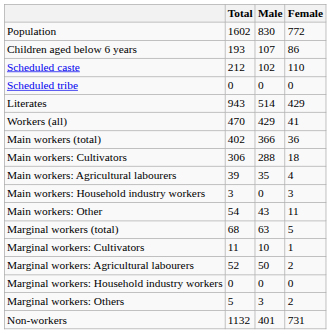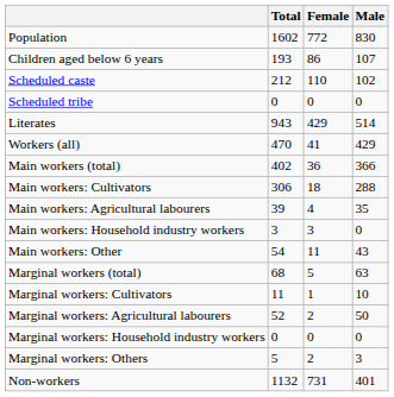 <table class="wikitable sortable">
 <tr>
 <th></th>
 <th>Total</th>
+<th>Female</th>
 <th>Male</th>
-<th>Female</th>
 </tr>
 <tr>
 <td>Population</td>
 <td>1602</td>
+<td>772</td>
 <td>830</td>
-<td>772</td>
 </tr>
 <tr>
 <td>Children aged below 6 years</td>
 <td>193</td>
+<td>86</td>
 <td>107</td>
-<td>86</td>
 </tr>
 <tr>
 <td><a href='#'>Scheduled caste</a></td>
 <td>212</td>
+<td>110</td>
 <td>102</td>
-<td>110</td>
 </tr>
 <tr>
 <td><a href='#'>Scheduled tribe</a></td>
 <td>0</td>
 <td>0</td>
 <td>0</td>
 </tr>
 <tr>
 <td>Literates</td>
 <td>943</td>
+<td>429</td>
 <td>514</td>
-<td>429</td>
 </tr>
 <tr>
 <td>Workers (all)</td>
 <td>470</td>
+<td>41</td>
 <td>429</td>
-<td>41</td>
 </tr>
 <tr>
 <td>Main workers (total)</td>
 <td>402</td>
+<td>36</td>
 <td>366</td>
-<td>36</td>
 </tr>
 <tr>
 <td>Main workers: Cultivators</td>
 <td>306</td>
+<td>18</td>
 <td>288</td>
-<td>18</td>
 </tr>
 <tr>
 <td>Main workers: Agricultural labourers</td>
 <td>39</td>
+<td>4</td>
 <td>35</td>
-<td>4</td>
 </tr>
 <tr>
 <td>Main workers: Household industry workers</td>
 <td>3</td>
+<td>3</td>
 <td>0</td>
-<td>3</td>
 </tr>
 <tr>
 <td>Main workers: Other</td>
 <td>54</td>
+<td>11</td>
 <td>43</td>
-<td>11</td>
 </tr>
 <tr>
 <td>Marginal workers (total)</td>
 <td>68</td>
+<td>5</td>
 <td>63</td>
-<td>5</td>
 </tr>
 <tr>
 <td>Marginal workers: Cultivators</td>
 <td>11</td>
+<td>1</td>
 <td>10</td>
-<td>1</td>
 </tr>
 <tr>
 <td>Marginal workers: Agricultural labourers</td>
 <td>52</td>
+<td>2</td>
 <td>50</td>
-<td>2</td>
 </tr>
 <tr>
 <td>Marginal workers: Household industry workers</td>
 <td>0</td>
 <td>0</td>
 <td>0</td>
 </tr>
 <tr>
 <td>Marginal workers: Others</td>
 <td>5</td>
+<td>2</td>
 <td>3</td>
-<td>2</td>
 </tr>
 <tr>
 <td>Non-workers</td>
 <td>1132</td>
+<td>731</td>
 <td>401</td>
-<td>731</td>
 </tr>
 </table>
